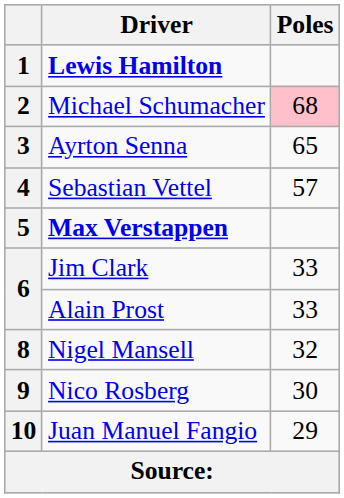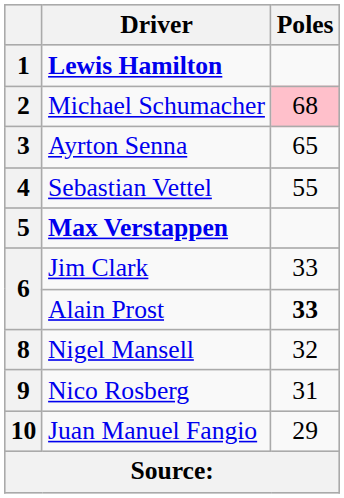 <table class="wikitable sortable">
 <tr>
 <th></th>
 <th>Driver</th>
 <th>Poles</th>
 </tr>
 <tr>
 <th>1</th>
 <td> <strong><a href='#'>Lewis Hamilton</a></strong></td>
 <td align="center"></td>
 </tr>
 <tr>
 <th>2</th>
 <td> <a href='#'>Michael Schumacher</a></td>
 <td align="center" style="background: pink;">68</td>
 </tr>
 <tr>
 <th>3</th>
 <td> <a href='#'>Ayrton Senna</a></td>
 <td align="center">65</td>
 </tr>
 <tr>
 <th>4</th>
 <td> <a href='#'>Sebastian Vettel</a></td>
-<td align="center">57</td>
+<td align="center">55</td>
 </tr>
 <tr>
 <th>5</th>
 <td> <strong><a href='#'>Max Verstappen</a></strong></td>
 <td align="center"></td>
 </tr>
 <tr>
 <th rowspan="2">6</th>
 <td> <a href='#'>Jim Clark</a></td>
 <td align="center">33</td>
 </tr>
 <tr>
 <td> <a href='#'>Alain Prost</a></td>
-<td align="center">33</td>
+<td align="center"><strong>33</strong></td>
 </tr>
 <tr>
 <th>8</th>
 <td> <a href='#'>Nigel Mansell</a></td>
 <td align="center">32</td>
 </tr>
 <tr>
 <th>9</th>
 <td> <a href='#'>Nico Rosberg</a></td>
-<td align="center">30</td>
+<td align="center">31</td>
 </tr>
 <tr>
 <th>10</th>
 <td> <a href='#'>Juan Manuel Fangio</a></td>
 <td align="center">29</td>
 </tr>
 <tr>
 <th colspan=3>Source:</th>
 </tr>
 </table>
